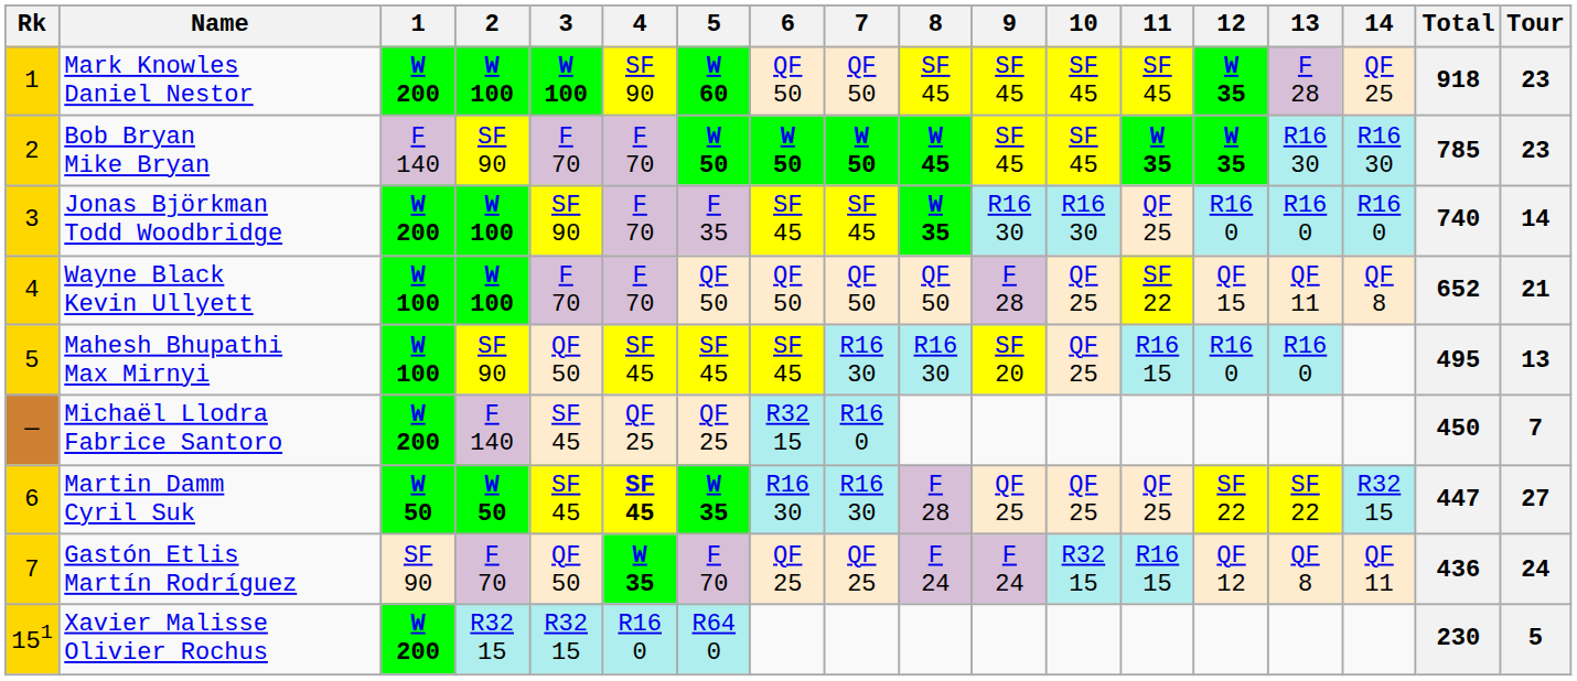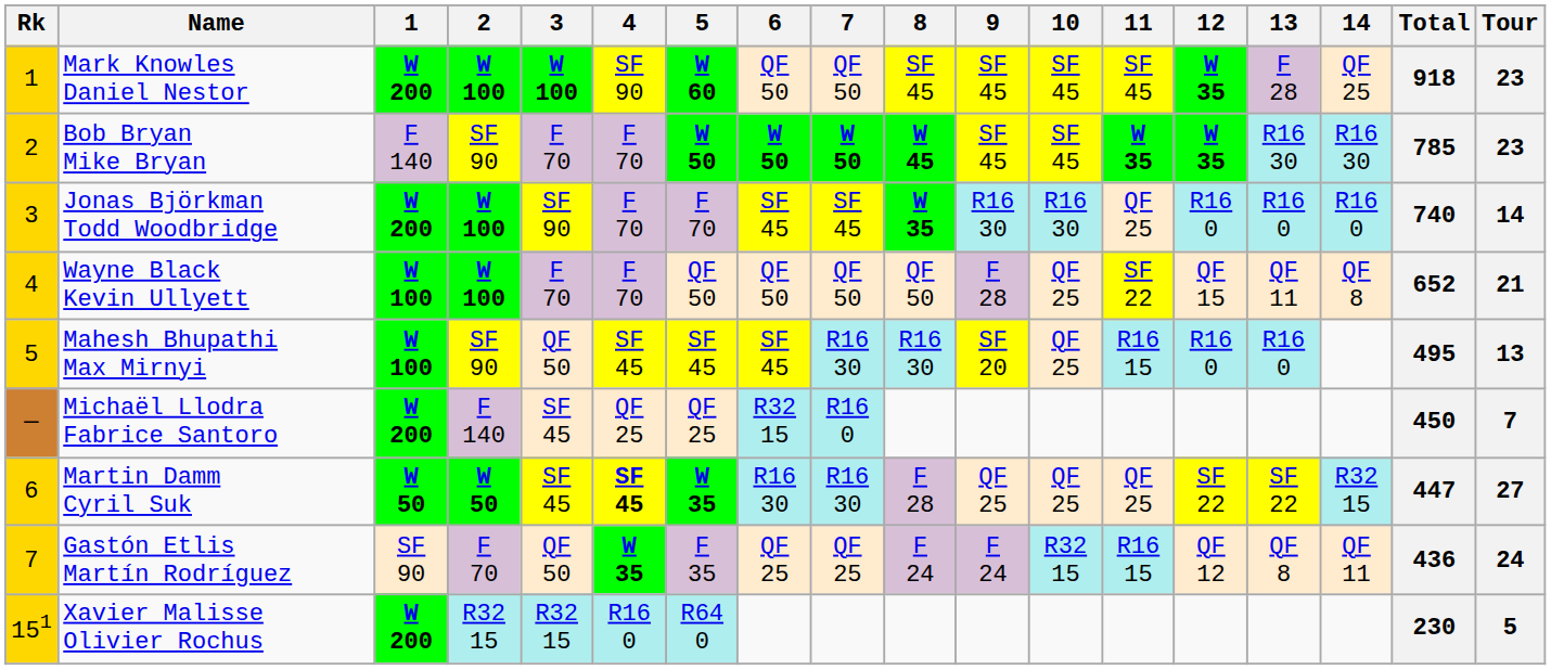 <table class=wikitable style=font-size:90%;text-align:center>
 <tr>
 <th>Rk</th>
 <th width="150">Name</th>
 <th width=30>1</th>
 <th width=30>2</th>
 <th width=30>3</th>
 <th width=30>4</th>
 <th width=30>5</th>
 <th width=30>6</th>
 <th width=30>7</th>
 <th width=30>8</th>
 <th width=30>9</th>
 <th width=30>10</th>
 <th width=30>11</th>
 <th width=30>12</th>
 <th width=30>13</th>
 <th width=30>14</th>
 <th>Total</th>
 <th>Tour</th>
 </tr>
 <tr align="center">
 <td bgcolor=gold>1</td>
 <td align="left"> <a href='#'>Mark Knowles</a><br>  <a href='#'>Daniel Nestor</a></td>
 <td bgcolor=lime><strong><a href='#'>W</a></strong> <br><strong>200</strong></td>
 <td bgcolor=lime><strong><a href='#'>W</a></strong> <br><strong>100</strong></td>
 <td bgcolor=lime><strong><a href='#'>W</a></strong> <br><strong>100</strong></td>
 <td bgcolor=yellow><a href='#'>SF</a> <br>90</td>
 <td bgcolor=lime><strong><a href='#'>W</a></strong> <br><strong>60</strong></td>
 <td bgcolor=#ffebcd><a href='#'>QF</a> <br>50</td>
 <td bgcolor=#ffebcd><a href='#'>QF</a> <br>50</td>
 <td bgcolor=yellow><a href='#'>SF</a> <br>45</td>
 <td bgcolor=yellow><a href='#'>SF</a> <br>45</td>
 <td bgcolor=yellow><a href='#'>SF</a> <br>45</td>
 <td bgcolor=yellow><a href='#'>SF</a> <br>45</td>
 <td bgcolor=lime><strong><a href='#'>W</a></strong> <br><strong>35</strong></td>
 <td bgcolor=thistle><a href='#'>F</a><br>28</td>
 <td bgcolor=#ffebcd><a href='#'>QF</a> <br>25</td>
 <th>918</th>
 <th>23</th>
 </tr>
 <tr align="center">
 <td bgcolor=gold>2</td>
 <td align="left"> <a href='#'>Bob Bryan</a><br>  <a href='#'>Mike Bryan</a></td>
 <td bgcolor=thistle><a href='#'>F</a> <br>140</td>
 <td bgcolor=yellow><a href='#'>SF</a> <br>90</td>
 <td bgcolor=thistle><a href='#'>F</a> <br>70</td>
 <td bgcolor=thistle><a href='#'>F</a> <br>70</td>
 <td bgcolor=lime><strong><a href='#'>W</a></strong> <br><strong>50</strong></td>
 <td bgcolor=lime><strong><a href='#'>W</a></strong> <br><strong>50</strong></td>
 <td bgcolor=lime><strong><a href='#'>W</a></strong> <br><strong>50</strong></td>
 <td bgcolor=lime><strong><a href='#'>W</a></strong> <br><strong>45</strong></td>
 <td bgcolor=yellow><a href='#'>SF</a> <br>45</td>
 <td bgcolor=yellow><a href='#'>SF</a> <br>45</td>
 <td bgcolor=lime><strong><a href='#'>W</a></strong> <br><strong>35</strong></td>
 <td bgcolor=lime><strong><a href='#'>W</a></strong> <br><strong>35</strong></td>
 <td bgcolor=#afeeee><a href='#'>R16</a> <br>30</td>
 <td bgcolor=#afeeee><a href='#'>R16</a> <br>30</td>
 <th>785</th>
 <th>23</th>
 </tr>
 <tr align="center">
 <td bgcolor=gold>3</td>
 <td align="left"> <a href='#'>Jonas Björkman</a><br>  <a href='#'>Todd Woodbridge</a></td>
 <td bgcolor=lime><strong><a href='#'>W</a></strong> <br><strong>200</strong></td>
 <td bgcolor=lime><strong><a href='#'>W</a></strong> <br><strong>100</strong></td>
 <td bgcolor=yellow><a href='#'>SF</a> <br>90</td>
 <td bgcolor=thistle><a href='#'>F</a> <br>70</td>
-<td bgcolor=thistle><a href='#'>F</a> <br>35</td>
+<td bgcolor=thistle><a href='#'>F</a> <br>70</td>
 <td bgcolor=yellow><a href='#'>SF</a> <br>45</td>
 <td bgcolor=yellow><a href='#'>SF</a> <br>45</td>
 <td bgcolor=lime><strong><a href='#'>W</a></strong> <br><strong>35</strong></td>
 <td bgcolor=#afeeee><a href='#'>R16</a> <br>30</td>
 <td bgcolor=#afeeee><a href='#'>R16</a> <br>30</td>
 <td bgcolor=#ffebcd><a href='#'>QF</a> <br>25</td>
 <td bgcolor=#afeeee><a href='#'>R16</a> <br>0</td>
 <td bgcolor=#afeeee><a href='#'>R16</a> <br>0</td>
 <td bgcolor=#afeeee><a href='#'>R16</a> <br>0</td>
 <th>740</th>
 <th>14</th>
 </tr>
 <tr align="center">
 <td bgcolor=gold>4</td>
 <td align="left"> <a href='#'>Wayne Black</a><br>  <a href='#'>Kevin Ullyett</a></td>
 <td bgcolor=lime><strong><a href='#'>W</a></strong><br><strong>100</strong></td>
 <td bgcolor=lime><strong><a href='#'>W</a></strong><br><strong>100</strong></td>
 <td bgcolor=thistle><a href='#'>F</a> <br>70</td>
 <td bgcolor=thistle><a href='#'>F</a> <br>70</td>
 <td bgcolor=#ffebcd><a href='#'>QF</a> <br>50</td>
 <td bgcolor=#ffebcd><a href='#'>QF</a> <br>50</td>
 <td bgcolor=#ffebcd><a href='#'>QF</a> <br>50</td>
 <td bgcolor=#ffebcd><a href='#'>QF</a> <br>50</td>
 <td bgcolor=thistle><a href='#'>F</a> <br>28</td>
 <td bgcolor=#ffebcd><a href='#'>QF</a> <br>25</td>
 <td bgcolor=yellow><a href='#'>SF</a> <br>22</td>
 <td bgcolor=#ffebcd><a href='#'>QF</a> <br>15</td>
 <td bgcolor=#ffebcd><a href='#'>QF</a> <br>11</td>
 <td bgcolor=#ffebcd><a href='#'>QF</a> <br>8</td>
 <th>652</th>
 <th>21</th>
 </tr>
 <tr align="center">
 <td bgcolor=gold>5</td>
 <td align="left"> <a href='#'>Mahesh Bhupathi</a> <br>  <a href='#'>Max Mirnyi</a></td>
 <td bgcolor=lime><strong><a href='#'>W</a></strong><br><strong>100</strong></td>
 <td bgcolor=yellow><a href='#'>SF</a> <br>90</td>
 <td bgcolor=#ffebcd><a href='#'>QF</a> <br>50</td>
 <td bgcolor=yellow><a href='#'>SF</a> <br>45</td>
 <td bgcolor=yellow><a href='#'>SF</a> <br>45</td>
 <td bgcolor=yellow><a href='#'>SF</a> <br>45</td>
 <td bgcolor=#afeeee><a href='#'>R16</a> <br>30</td>
 <td bgcolor=#afeeee><a href='#'>R16</a> <br>30</td>
 <td bgcolor=yellow><a href='#'>SF</a> <br>20</td>
 <td bgcolor=#ffebcd><a href='#'>QF</a> <br>25</td>
 <td bgcolor=#afeeee><a href='#'>R16</a> <br>15</td>
 <td bgcolor=#afeeee><a href='#'>R16</a> <br>0</td>
 <td bgcolor=#afeeee><a href='#'>R16</a> <br>0</td>
 <td></td>
 <th>495</th>
 <th>13</th>
 </tr>
 <tr align="center">
 <td bgcolor=#cd7f32>—</td>
 <td align="left"> <a href='#'>Michaël Llodra</a> <br>  <a href='#'>Fabrice Santoro</a></td>
 <td bgcolor=lime><strong><a href='#'>W</a></strong><br><strong>200</strong></td>
 <td bgcolor=thistle><a href='#'>F</a> <br>140</td>
 <td bgcolor=#ffebcd><a href='#'>SF</a> <br>45</td>
 <td bgcolor=#ffebcd><a href='#'>QF</a> <br>25</td>
 <td bgcolor=#ffebcd><a href='#'>QF</a> <br>25</td>
 <td bgcolor=#afeeee><a href='#'>R32</a> <br>15</td>
 <td bgcolor=#afeeee><a href='#'>R16</a> <br>0</td>
 <td></td>
 <td></td>
 <td></td>
 <td></td>
 <td></td>
 <td></td>
 <td></td>
 <th>450</th>
 <th>7</th>
 </tr>
 <tr align="center">
 <td bgcolor=gold>6</td>
 <td align="left"> <a href='#'>Martin Damm</a> <br>  <a href='#'>Cyril Suk</a></td>
 <td bgcolor=lime><strong><a href='#'>W</a></strong><br><strong>50</strong></td>
 <td bgcolor=lime><strong><a href='#'>W</a></strong><br><strong>50</strong></td>
 <td bgcolor=yellow><a href='#'>SF</a> <br>45</td>
 <td bgcolor=yellow><strong><a href='#'>SF</a> <br>45</strong></td>
 <td bgcolor=lime><strong><a href='#'>W</a></strong><br><strong>35</strong></td>
 <td bgcolor=#afeeee><a href='#'>R16</a> <br>30</td>
 <td bgcolor=#afeeee><a href='#'>R16</a> <br>30</td>
 <td bgcolor=thistle><a href='#'>F</a> <br>28</td>
 <td bgcolor=#ffebcd><a href='#'>QF</a> <br>25</td>
 <td bgcolor=#ffebcd><a href='#'>QF</a> <br>25</td>
 <td bgcolor=#ffebcd><a href='#'>QF</a> <br>25</td>
 <td bgcolor=yellow><a href='#'>SF</a> <br>22</td>
 <td bgcolor=yellow><a href='#'>SF</a> <br>22</td>
 <td bgcolor=#afeeee><a href='#'>R32</a> <br>15</td>
 <th>447</th>
 <th>27</th>
 </tr>
 <tr align="center">
 <td bgcolor=gold>7</td>
 <td align="left"> <a href='#'>Gastón Etlis</a> <br>  <a href='#'>Martín Rodríguez</a></td>
 <td bgcolor=#ffebcd><a href='#'>SF</a> <br>90</td>
 <td bgcolor=thistle><a href='#'>F</a> <br>70</td>
 <td bgcolor=#ffebcd><a href='#'>QF</a> <br>50</td>
 <td bgcolor=lime><strong><a href='#'>W</a></strong><br><strong>35</strong></td>
-<td bgcolor=thistle><a href='#'>F</a> <br>70</td>
+<td bgcolor=thistle><a href='#'>F</a> <br>35</td>
 <td bgcolor=#ffebcd><a href='#'>QF</a> <br>25</td>
 <td bgcolor=#ffebcd><a href='#'>QF</a> <br>25</td>
 <td bgcolor=thistle><a href='#'>F</a> <br>24</td>
 <td bgcolor=thistle><a href='#'>F</a> <br>24</td>
 <td bgcolor=#afeeee><a href='#'>R32</a> <br>15</td>
 <td bgcolor=#afeeee><a href='#'>R16</a> <br>15</td>
 <td bgcolor=#ffebcd><a href='#'>QF</a> <br>12</td>
 <td bgcolor=#ffebcd><a href='#'>QF</a> <br>8</td>
 <td bgcolor=#ffebcd><a href='#'>QF</a> <br>11</td>
 <th>436</th>
 <th>24</th>
 </tr>
 <tr align="center">
 <td bgcolor=gold>15<sup>1</sup></td>
 <td align="left"> <a href='#'>Xavier Malisse</a> <br>  <a href='#'>Olivier Rochus</a></td>
 <td bgcolor=lime><strong><a href='#'>W</a></strong><br><strong>200</strong></td>
 <td bgcolor=#afeeee><a href='#'>R32</a> <br>15</td>
 <td bgcolor=#afeeee><a href='#'>R32</a> <br>15</td>
 <td bgcolor=#afeeee><a href='#'>R16</a> <br>0</td>
 <td bgcolor=#afeeee><a href='#'>R64</a> <br>0</td>
 <td></td>
 <td></td>
 <td></td>
 <td></td>
 <td></td>
 <td></td>
 <td></td>
 <td></td>
 <td></td>
 <th>230</th>
 <th>5</th>
 </tr>
 </table>
